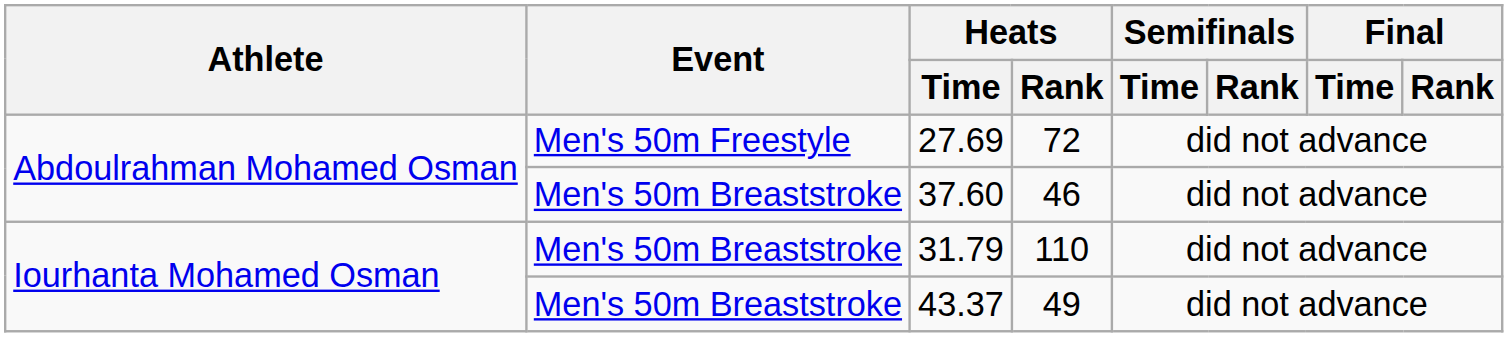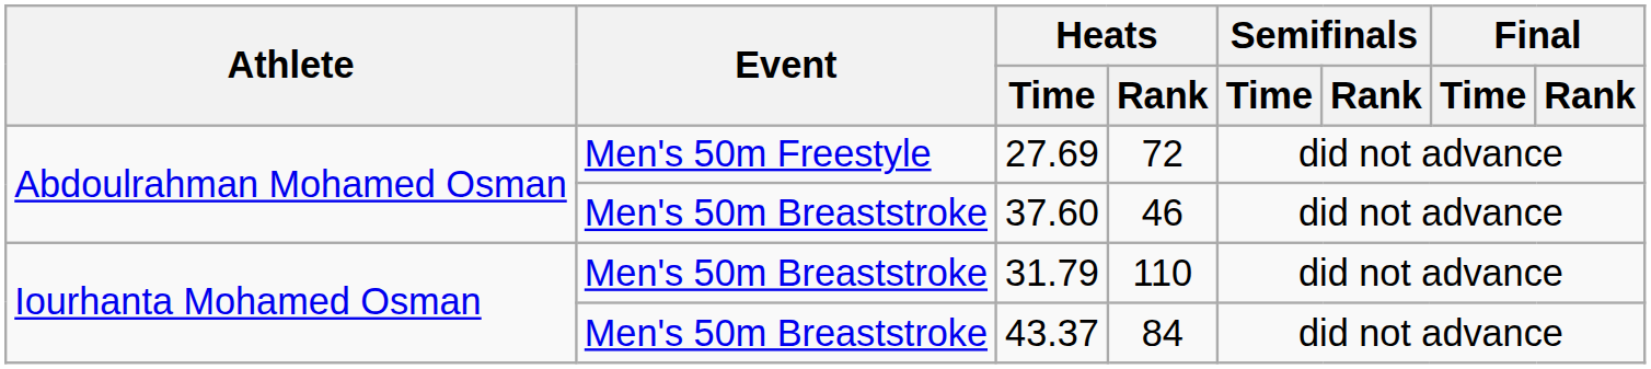 <table class=wikitable style="font-size:90%">
 <tr>
 <th rowspan="2">Athlete</th>
 <th rowspan="2">Event</th>
 <th colspan="2">Heats</th>
 <th colspan="2">Semifinals</th>
 <th colspan="2">Final</th>
 </tr>
 <tr>
 <th>Time</th>
 <th>Rank</th>
 <th>Time</th>
 <th>Rank</th>
 <th>Time</th>
 <th>Rank</th>
 </tr>
 <tr>
 <td rowspan="2"><a href='#'>Abdoulrahman Mohamed Osman</a></td>
 <td><a href='#'>Men's 50m Freestyle</a></td>
 <td align=center>27.69</td>
 <td align=center>72</td>
 <td align=center colspan=4>did not advance</td>
 </tr>
 <tr>
 <td><a href='#'>Men's 50m Breaststroke</a></td>
 <td align=center>37.60</td>
 <td align=center>46</td>
 <td align=center colspan=4>did not advance</td>
 </tr>
 <tr>
 <td rowspan="2"><a href='#'>Iourhanta Mohamed Osman</a></td>
 <td><a href='#'>Men's 50m Breaststroke</a></td>
 <td align=center>31.79</td>
 <td align=center>110</td>
 <td align=center colspan=4>did not advance</td>
 </tr>
 <tr>
 <td><a href='#'>Men's 50m Breaststroke</a></td>
 <td align=center>43.37</td>
-<td align=center>49</td>
+<td align=center>84</td>
 <td align=center colspan=4>did not advance</td>
 </tr>
 </table>
